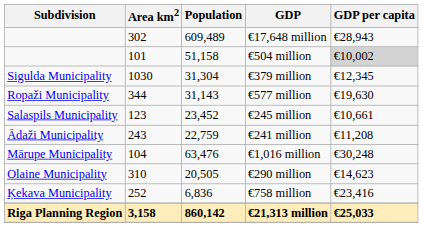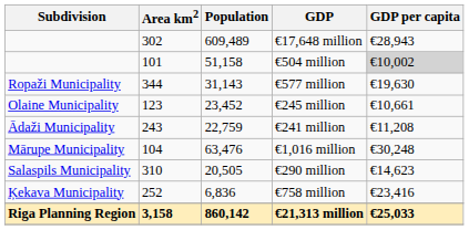 <table class="wikitable sortable">
 <tr>
 <th>Subdivision</th>
 <th>Area km<sup>2</sup></th>
 <th>Population</th>
 <th>GDP</th>
 <th>GDP per capita</th>
 </tr>
 <tr>
 <td></td>
 <td>302</td>
 <td>609,489</td>
 <td>€17,648 million</td>
 <td>€28,943</td>
 </tr>
 <tr>
 <td></td>
 <td>101</td>
 <td>51,158</td>
 <td>€504 million</td>
 <td style="background: lightgrey;">€10,002</td>
 </tr>
 <tr>
-<td><a href='#'>Sigulda Municipality</a></td>
-<td>1030</td>
-<td>31,304</td>
-<td>€379 million</td>
-<td>€12,345</td>
-</tr>
-<tr>
 <td><a href='#'>Ropaži Municipality</a></td>
 <td>344</td>
 <td>31,143</td>
 <td>€577 million</td>
 <td>€19,630</td>
 </tr>
 <tr>
-<td><a href='#'>Salaspils Municipality</a></td>
+<td><a href='#'>Olaine Municipality</a></td>
 <td>123</td>
 <td>23,452</td>
 <td>€245 million</td>
 <td>€10,661</td>
 </tr>
 <tr>
 <td><a href='#'>Ādaži Municipality</a></td>
 <td>243</td>
 <td>22,759</td>
 <td>€241 million</td>
 <td>€11,208</td>
 </tr>
 <tr>
 <td><a href='#'>Mārupe Municipality</a></td>
 <td>104</td>
 <td>63,476</td>
 <td>€1,016 million</td>
 <td>€30,248</td>
 </tr>
 <tr>
-<td><a href='#'>Olaine Municipality</a></td>
+<td><a href='#'>Salaspils Municipality</a></td>
 <td>310</td>
 <td>20,505</td>
 <td>€290 million</td>
 <td>€14,623</td>
 </tr>
 <tr>
 <td><a href='#'>Ķekava Municipality</a></td>
 <td>252</td>
 <td>6,836</td>
 <td>€758 million</td>
 <td>€23,416</td>
 </tr>
 <tr>
 </tr>
 <tr style="background:#feb;">
 <td><strong>Riga Planning Region</strong></td>
 <td><strong>3,158</strong></td>
 <td><strong>860,142</strong></td>
 <td><strong>€21,313 million</strong></td>
 <td><strong>€25,033</strong></td>
 </tr>
 <tr>
 </tr>
 </table>
